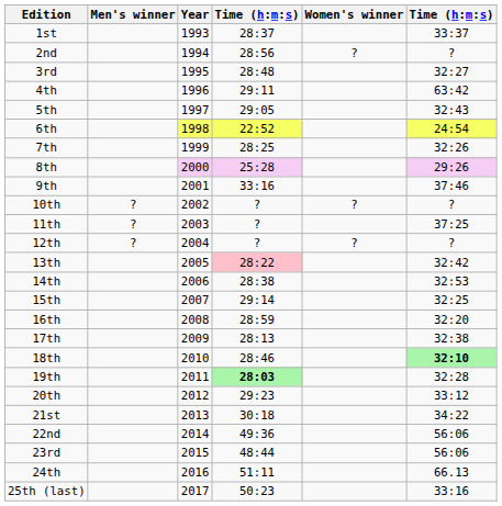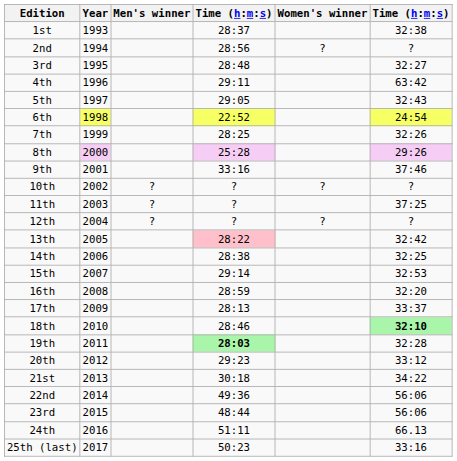 <table class="wikitable sortable" style="text-align:center">
 <tr>
 <th class=unsortable>Edition</th>
+<th>Year</th>
 <th class=unsortable>Men's winner</th>
-<th>Year</th>
 <th>Time (<a href='#'>h</a>:<a href='#'>m</a>:<a href='#'>s</a>)</th>
 <th class=unsortable>Women's winner</th>
 <th>Time (<a href='#'>h</a>:<a href='#'>m</a>:<a href='#'>s</a>)</th>
 </tr>
 <tr>
 <td>1st</td>
+<td>1993</td>
 <td align=left></td>
-<td>1993</td>
 <td>28:37</td>
 <td align=left></td>
-<td>33:37</td>
+<td>32:38</td>
 </tr>
 <tr>
 <td>2nd</td>
+<td>1994</td>
 <td align=left></td>
-<td>1994</td>
 <td>28:56</td>
 <td>?</td>
 <td>?</td>
 </tr>
 <tr>
 <td>3rd</td>
+<td>1995</td>
 <td align=left></td>
-<td>1995</td>
 <td>28:48</td>
 <td align=left></td>
 <td>32:27</td>
 </tr>
 <tr>
 <td>4th</td>
+<td>1996</td>
 <td align=left></td>
-<td>1996</td>
 <td>29:11</td>
 <td align=left></td>
 <td>63:42</td>
 </tr>
 <tr>
 <td>5th</td>
+<td>1997</td>
 <td align=left></td>
-<td>1997</td>
 <td>29:05</td>
 <td align=left></td>
 <td>32:43</td>
 </tr>
 <tr>
 <td>6th</td>
+<td bgcolor=#F6FF64>1998</td>
 <td align=left></td>
-<td bgcolor=#F6FF64>1998</td>
 <td bgcolor=#F6FF64>22:52</td>
 <td align=left></td>
 <td bgcolor=#F6FF64>24:54</td>
 </tr>
 <tr>
 <td>7th</td>
+<td>1999</td>
 <td align=left></td>
-<td>1999</td>
 <td>28:25</td>
 <td align=left></td>
 <td>32:26</td>
 </tr>
 <tr>
 <td>8th</td>
+<td bgcolor=#F6CEF5>2000</td>
 <td align=left></td>
-<td bgcolor=#F6CEF5>2000</td>
 <td bgcolor=#F6CEF5>25:28</td>
 <td align=left></td>
 <td bgcolor=#F6CEF5>29:26</td>
 </tr>
 <tr>
 <td>9th</td>
+<td>2001</td>
 <td align=left></td>
-<td>2001</td>
 <td>33:16</td>
 <td align=left></td>
 <td>37:46</td>
 </tr>
 <tr>
 <td>10th</td>
+<td>2002</td>
 <td>?</td>
-<td>2002</td>
 <td>?</td>
 <td>?</td>
 <td>?</td>
 </tr>
 <tr>
 <td>11th</td>
+<td>2003</td>
 <td>?</td>
-<td>2003</td>
 <td>?</td>
 <td align=left></td>
 <td>37:25</td>
 </tr>
 <tr>
 <td>12th</td>
+<td>2004</td>
 <td>?</td>
-<td>2004</td>
 <td>?</td>
 <td>?</td>
 <td>?</td>
 </tr>
 <tr>
 <td>13th</td>
+<td>2005</td>
 <td align=left></td>
-<td>2005</td>
 <td style="background: pink;">28:22</td>
 <td align=left></td>
 <td>32:42</td>
 </tr>
 <tr>
 <td>14th</td>
+<td>2006</td>
 <td align=left></td>
-<td>2006</td>
 <td>28:38</td>
+<td align=left></td>
+<td>32:25</td>
+</tr>
+<tr>
+<td>15th</td>
+<td>2007</td>
+<td align=left></td>
+<td>29:14</td>
 <td align=left></td>
 <td>32:53</td>
 </tr>
 <tr>
-<td>15th</td>
+<td>16th</td>
+<td>2008</td>
 <td align=left></td>
-<td>2007</td>
-<td>29:14</td>
-<td align=left></td>
-<td>32:25</td>
-</tr>
-<tr>
-<td>16th</td>
-<td align=left></td>
-<td>2008</td>
 <td>28:59</td>
 <td align=left></td>
 <td>32:20</td>
 </tr>
 <tr>
 <td>17th</td>
+<td>2009</td>
 <td align=left></td>
-<td>2009</td>
 <td>28:13</td>
 <td align=left></td>
-<td>32:38</td>
+<td>33:37</td>
 </tr>
 <tr>
 <td>18th</td>
+<td>2010</td>
 <td align=left></td>
-<td>2010</td>
 <td>28:46</td>
 <td align=left></td>
 <td bgcolor=#A9F5A9><strong>32:10</strong></td>
 </tr>
 <tr>
 <td>19th</td>
+<td>2011</td>
 <td align=left></td>
-<td>2011</td>
 <td bgcolor=#A9F5A9><strong>28:03</strong></td>
 <td align=left></td>
 <td>32:28</td>
 </tr>
 <tr>
 <td>20th</td>
+<td>2012</td>
 <td align=left></td>
-<td>2012</td>
 <td>29:23</td>
 <td align=left></td>
 <td>33:12</td>
 </tr>
 <tr>
 <td>21st</td>
+<td>2013</td>
 <td align=left></td>
-<td>2013</td>
 <td>30:18</td>
 <td align=left></td>
 <td>34:22</td>
 </tr>
 <tr>
 <td>22nd</td>
+<td>2014</td>
 <td align=left></td>
-<td>2014</td>
 <td>49:36</td>
 <td align=left></td>
 <td>56:06</td>
 </tr>
 <tr>
 <td>23rd</td>
+<td>2015</td>
 <td align=left></td>
-<td>2015</td>
 <td>48:44</td>
 <td align=left></td>
 <td>56:06</td>
 </tr>
 <tr>
 <td>24th</td>
+<td>2016</td>
 <td align=left></td>
-<td>2016</td>
 <td>51:11</td>
 <td align=left></td>
 <td>66.13</td>
 </tr>
 <tr>
 <td>25th (last)</td>
+<td>2017</td>
 <td align=left></td>
-<td>2017</td>
 <td>50:23</td>
 <td align=left></td>
 <td>33:16</td>
 </tr>
 </table>
